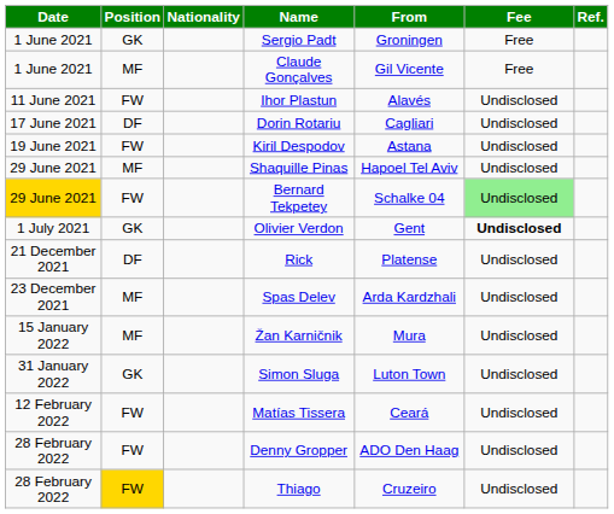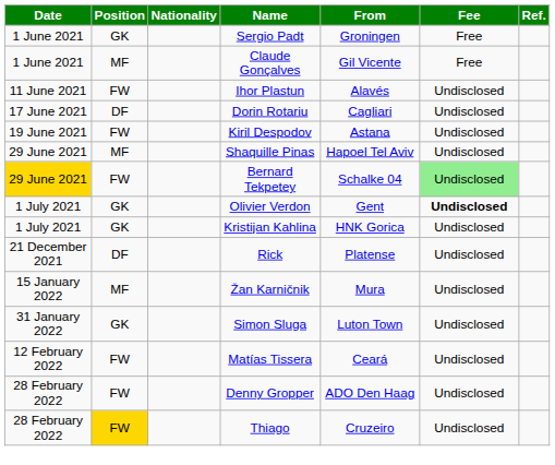 <table class="wikitable"  style="text-align:center; font-size:90%; ">
 <tr>
 <th style="background:green; color:white; width:150px;">Date</th>
 <th style="background:green; color:white; width:50px;">Position</th>
 <th style="background:green; color:white; width:50px;">Nationality</th>
 <th style="background:green; color:white; width:200px;">Name</th>
 <th style="background:green; color:white; width:200px;">From</th>
 <th style="background:green; color:white; width:150px;">Fee</th>
 <th style="background:green; color:white; width:25px;">Ref.</th>
 </tr>
 <tr>
 <td>1 June 2021</td>
 <td>GK</td>
 <td></td>
 <td><a href='#'>Sergio Padt</a></td>
 <td><a href='#'>Groningen</a></td>
 <td>Free</td>
 <td></td>
 </tr>
 <tr>
 <td>1 June 2021</td>
 <td>MF</td>
 <td></td>
 <td><a href='#'>Claude Gonçalves</a></td>
 <td><a href='#'>Gil Vicente</a></td>
 <td>Free</td>
 <td></td>
 </tr>
 <tr>
 <td>11 June 2021</td>
 <td>FW</td>
 <td></td>
 <td><a href='#'>Ihor Plastun</a></td>
 <td><a href='#'>Alavés</a></td>
 <td>Undisclosed</td>
 <td></td>
 </tr>
 <tr>
 <td>17 June 2021</td>
 <td>DF</td>
 <td></td>
 <td><a href='#'>Dorin Rotariu</a></td>
 <td><a href='#'>Cagliari</a></td>
 <td>Undisclosed</td>
 <td></td>
 </tr>
 <tr>
 <td>19 June 2021</td>
 <td>FW</td>
 <td></td>
 <td><a href='#'>Kiril Despodov</a></td>
 <td><a href='#'>Astana</a></td>
 <td>Undisclosed</td>
 <td></td>
 </tr>
 <tr>
 <td>29 June 2021</td>
 <td>MF</td>
 <td></td>
 <td><a href='#'>Shaquille Pinas</a></td>
 <td><a href='#'>Hapoel Tel Aviv</a></td>
 <td>Undisclosed</td>
 <td></td>
 </tr>
 <tr>
 <td style="background: gold;">29 June 2021</td>
 <td>FW</td>
 <td></td>
 <td><a href='#'>Bernard Tekpetey</a></td>
 <td><a href='#'>Schalke 04</a></td>
 <td style="background: lightgreen;">Undisclosed</td>
 <td></td>
 </tr>
 <tr>
 <td>1 July 2021</td>
 <td>GK</td>
 <td></td>
 <td><a href='#'>Olivier Verdon</a></td>
 <td><a href='#'>Gent</a></td>
 <td><strong>Undisclosed</strong></td>
 <td></td>
 </tr>
 <tr>
+<td>1 July 2021</td>
+<td>GK</td>
+<td></td>
+<td><a href='#'>Kristijan Kahlina</a></td>
+<td><a href='#'>HNK Gorica</a></td>
+<td>Undisclosed</td>
+<td></td>
+</tr>
+<tr>
 <td>21 December 2021</td>
 <td>DF</td>
 <td></td>
 <td><a href='#'>Rick</a></td>
 <td><a href='#'>Platense</a></td>
-<td>Undisclosed</td>
-<td></td>
-</tr>
-<tr>
-<td>23 December 2021</td>
-<td>MF</td>
-<td></td>
-<td><a href='#'>Spas Delev</a></td>
-<td><a href='#'>Arda Kardzhali</a></td>
 <td>Undisclosed</td>
 <td></td>
 </tr>
 <tr>
 <td>15 January 2022</td>
 <td>MF</td>
 <td></td>
 <td><a href='#'>Žan Karničnik</a></td>
 <td><a href='#'>Mura</a></td>
 <td>Undisclosed</td>
 <td></td>
 </tr>
 <tr>
 <td>31 January 2022</td>
 <td>GK</td>
 <td></td>
 <td><a href='#'>Simon Sluga</a></td>
 <td><a href='#'>Luton Town</a></td>
 <td>Undisclosed</td>
 <td></td>
 </tr>
 <tr>
 <td>12 February 2022</td>
 <td>FW</td>
 <td></td>
 <td><a href='#'>Matías Tissera</a></td>
 <td><a href='#'>Ceará</a></td>
 <td>Undisclosed</td>
 <td></td>
 </tr>
 <tr>
 <td>28 February 2022</td>
 <td>FW</td>
 <td></td>
 <td><a href='#'>Denny Gropper</a></td>
 <td><a href='#'>ADO Den Haag</a></td>
 <td>Undisclosed</td>
 <td></td>
 </tr>
 <tr>
 <td>28 February 2022</td>
 <td style="background: gold;">FW</td>
 <td></td>
 <td><a href='#'>Thiago</a></td>
 <td><a href='#'>Cruzeiro</a></td>
 <td>Undisclosed</td>
 <td></td>
 </tr>
 </table>
